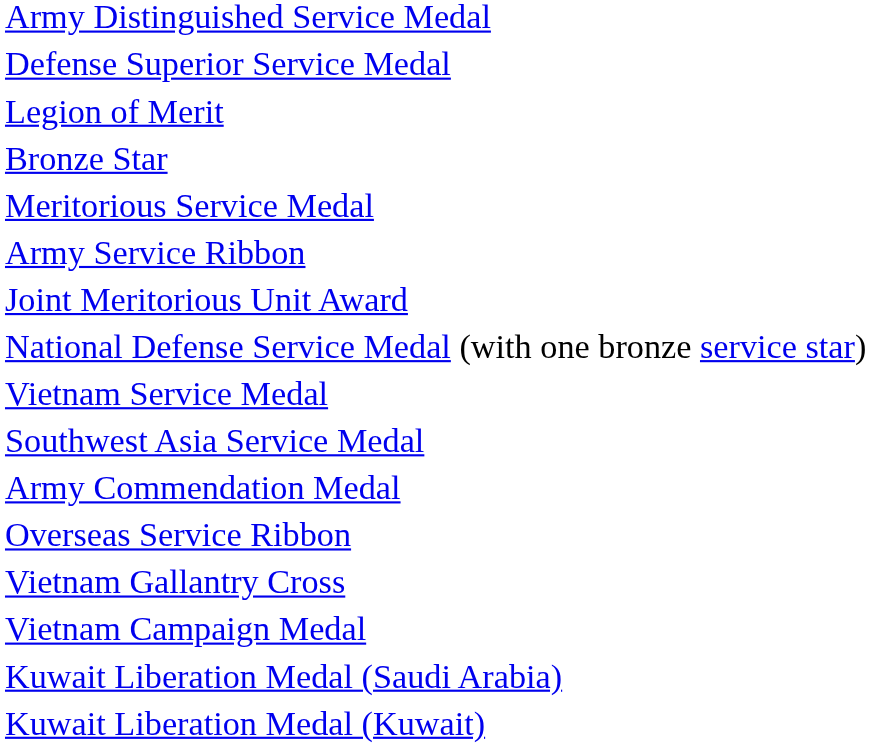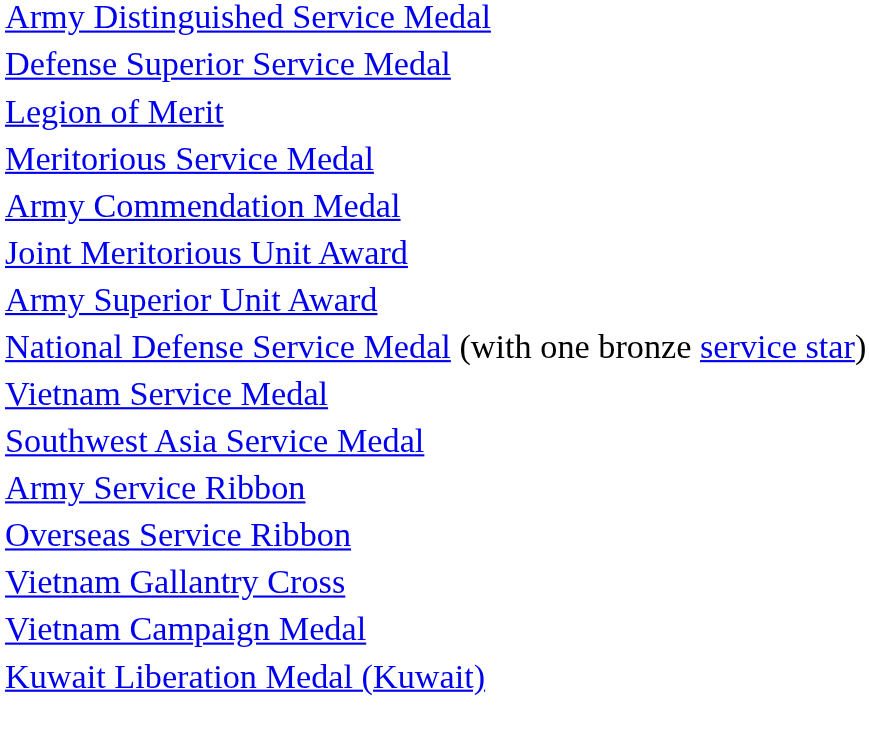 <table>
 <tr>
 <td></td>
 <td><a href='#'>Army Distinguished Service Medal</a></td>
 </tr>
 <tr>
 <td></td>
 <td><a href='#'>Defense Superior Service Medal</a></td>
 </tr>
 <tr>
 <td></td>
 <td><a href='#'>Legion of Merit</a></td>
 </tr>
 <tr>
 <td></td>
-<td><a href='#'>Bronze Star</a></td>
-</tr>
-<tr>
-<td></td>
 <td><a href='#'>Meritorious Service Medal</a></td>
 </tr>
 <tr>
 <td></td>
-<td><a href='#'>Army Service Ribbon</a></td>
+<td><a href='#'>Army Commendation Medal</a></td>
 </tr>
 <tr>
 <td></td>
 <td><a href='#'>Joint Meritorious Unit Award</a></td>
+</tr>
+<tr>
+<td></td>
+<td><a href='#'>Army Superior Unit Award</a></td>
 </tr>
 <tr>
 <td></td>
 <td><a href='#'>National Defense Service Medal</a> (with one bronze <a href='#'>service star</a>)</td>
 </tr>
 <tr>
 <td></td>
 <td><a href='#'>Vietnam Service Medal</a></td>
 </tr>
 <tr>
 <td></td>
 <td><a href='#'>Southwest Asia Service Medal</a></td>
 </tr>
 <tr>
 <td></td>
-<td><a href='#'>Army Commendation Medal</a></td>
+<td><a href='#'>Army Service Ribbon</a></td>
 </tr>
 <tr>
 <td></td>
 <td><a href='#'>Overseas Service Ribbon</a></td>
 </tr>
 <tr>
 <td></td>
 <td><a href='#'>Vietnam Gallantry Cross</a></td>
 </tr>
 <tr>
 <td></td>
 <td><a href='#'>Vietnam Campaign Medal</a></td>
 </tr>
 <tr>
 <td></td>
-<td><a href='#'>Kuwait Liberation Medal (Saudi Arabia)</a></td>
-</tr>
-<tr>
-<td></td>
 <td><a href='#'>Kuwait Liberation Medal (Kuwait)</a></td>
 </tr>
 </table>
